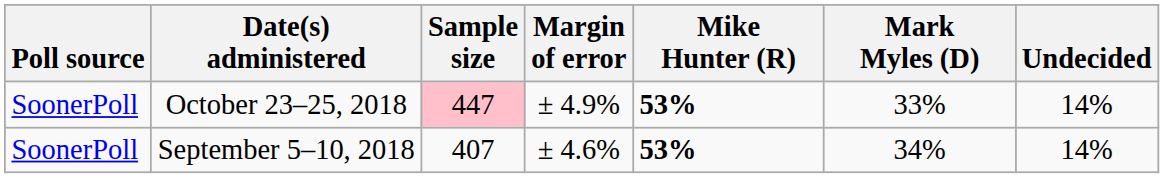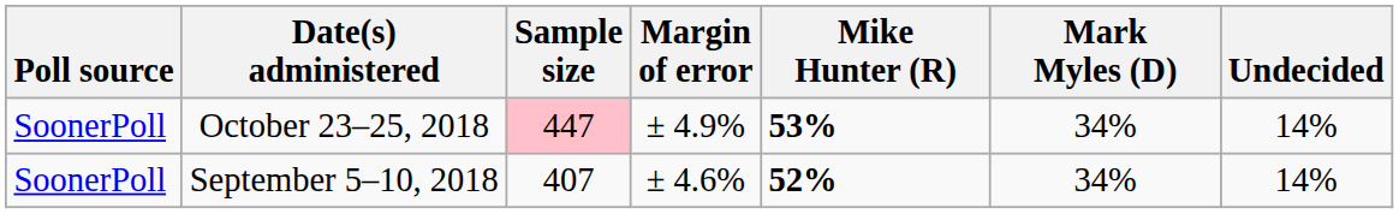 <table class="wikitable">
 <tr valign=bottom>
 <th>Poll source</th>
 <th>Date(s)<br>administered</th>
 <th>Sample<br>size</th>
 <th>Margin<br>of error</th>
 <th style="width:100px;">Mike<br>Hunter (R)</th>
 <th style="width:100px;">Mark<br>Myles (D)</th>
 <th>Undecided</th>
 </tr>
 <tr>
 <td><a href='#'>SoonerPoll</a></td>
 <td align=center>October 23–25, 2018</td>
 <td align=center style="background: pink;">447</td>
 <td align=center>± 4.9%</td>
 <td><strong>53%</strong></td>
-<td align=center>33%</td>
+<td align=center>34%</td>
 <td align=center>14%</td>
 </tr>
 <tr>
 <td><a href='#'>SoonerPoll</a></td>
 <td align=center>September 5–10, 2018</td>
 <td align=center>407</td>
 <td align=center>± 4.6%</td>
-<td><strong>53%</strong></td>
+<td><strong>52%</strong></td>
 <td align=center>34%</td>
 <td align=center>14%</td>
 </tr>
 </table>
